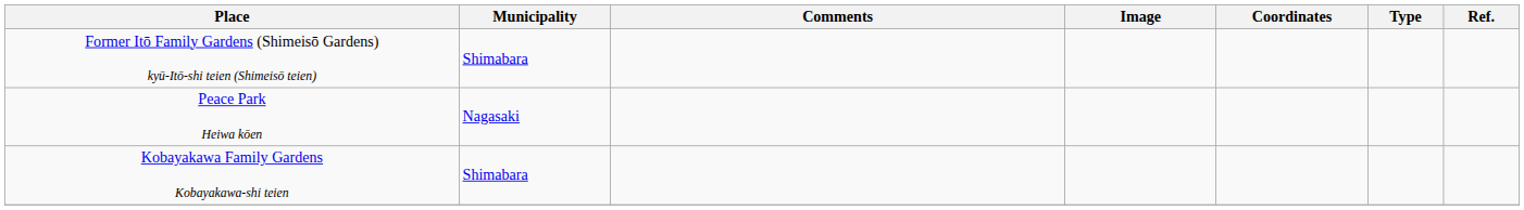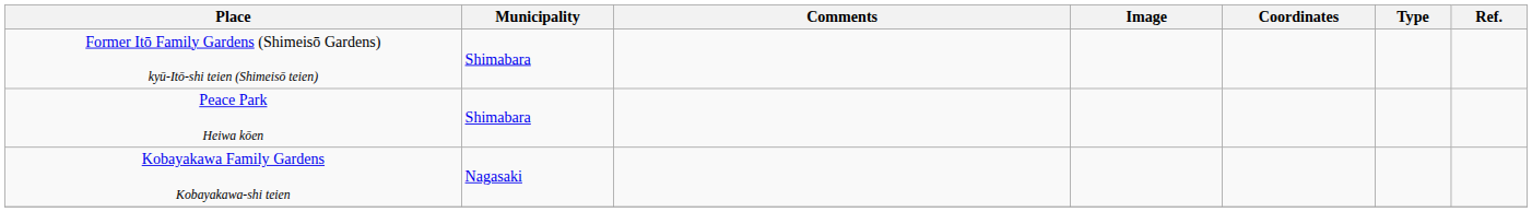 <table class="wikitable sortable"  style="width:100%;">
 <tr>
 <th width="30%" align="left">Place</th>
 <th width="10%" align="left">Municipality</th>
 <th width="30%" align="left" class="unsortable">Comments</th>
 <th width="10%" align="left"  class="unsortable">Image</th>
 <th width="10%" align="left" class="unsortable">Coordinates</th>
 <th width="5%" align="left">Type</th>
 <th width="5%" align="left"  class="unsortable">Ref.</th>
 </tr>
 <tr>
 <td align="center"><a href='#'>Former Itō Family Gardens</a> (Shimeisō Gardens)<br><br><small><em>kyū-Itō-shi teien (Shimeisō teien)</em></small></td>
 <td><a href='#'>Shimabara</a></td>
 <td></td>
 <td></td>
 <td></td>
 <td></td>
 <td></td>
 </tr>
 <tr>
 <td align="center"><a href='#'>Peace Park</a><br><br><small><em>Heiwa kōen</em></small></td>
-<td><a href='#'>Nagasaki</a></td>
+<td><a href='#'>Shimabara</a></td>
 <td></td>
 <td></td>
 <td></td>
 <td></td>
 <td></td>
 </tr>
 <tr>
 <td align="center"><a href='#'>Kobayakawa Family Gardens</a><br><br><small><em>Kobayakawa-shi teien</em></small></td>
-<td><a href='#'>Shimabara</a></td>
+<td><a href='#'>Nagasaki</a></td>
 <td></td>
 <td></td>
 <td></td>
 <td></td>
 <td></td>
 </tr>
 <tr>
 </tr>
 </table>
